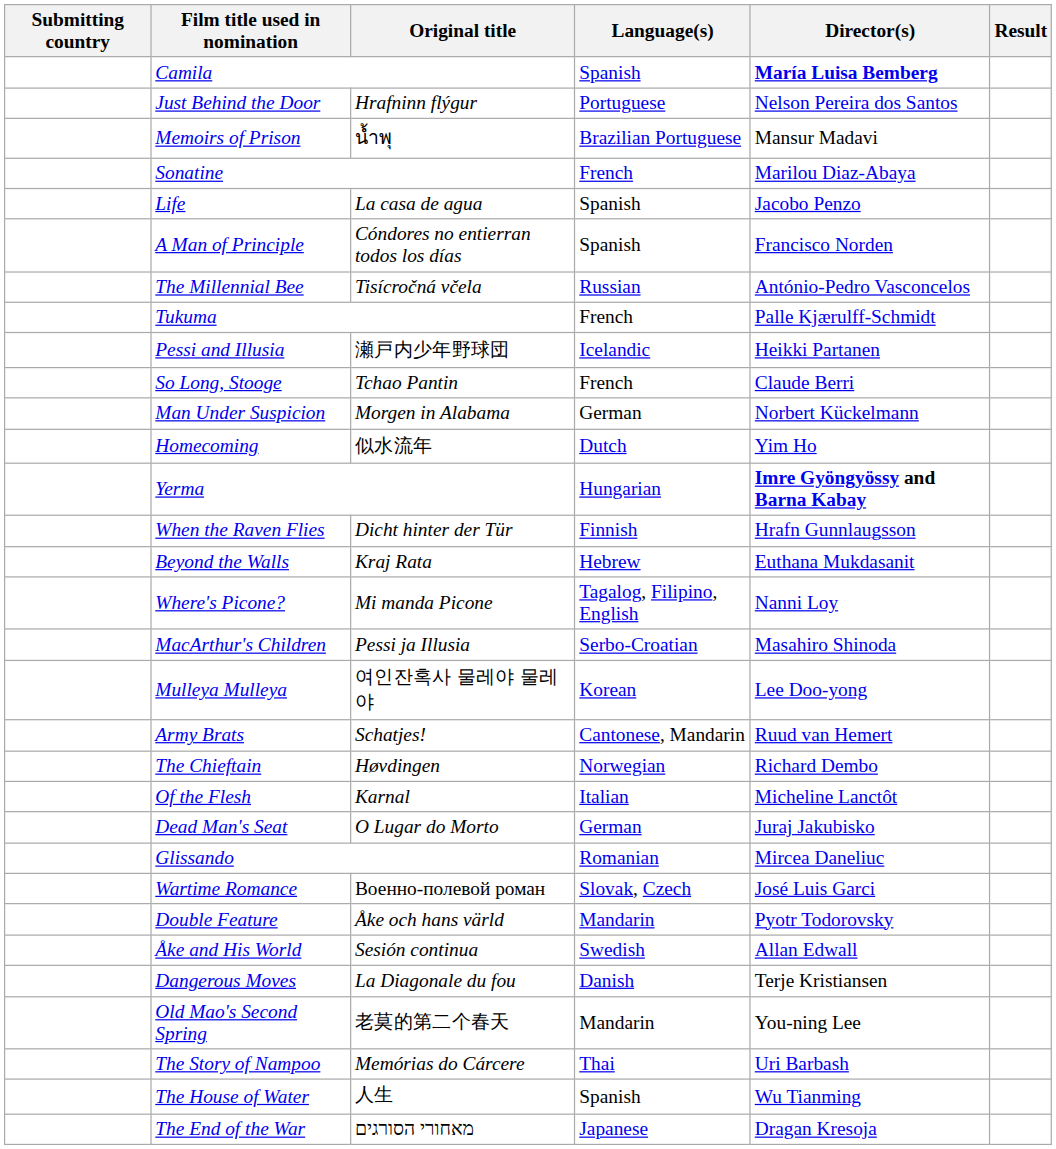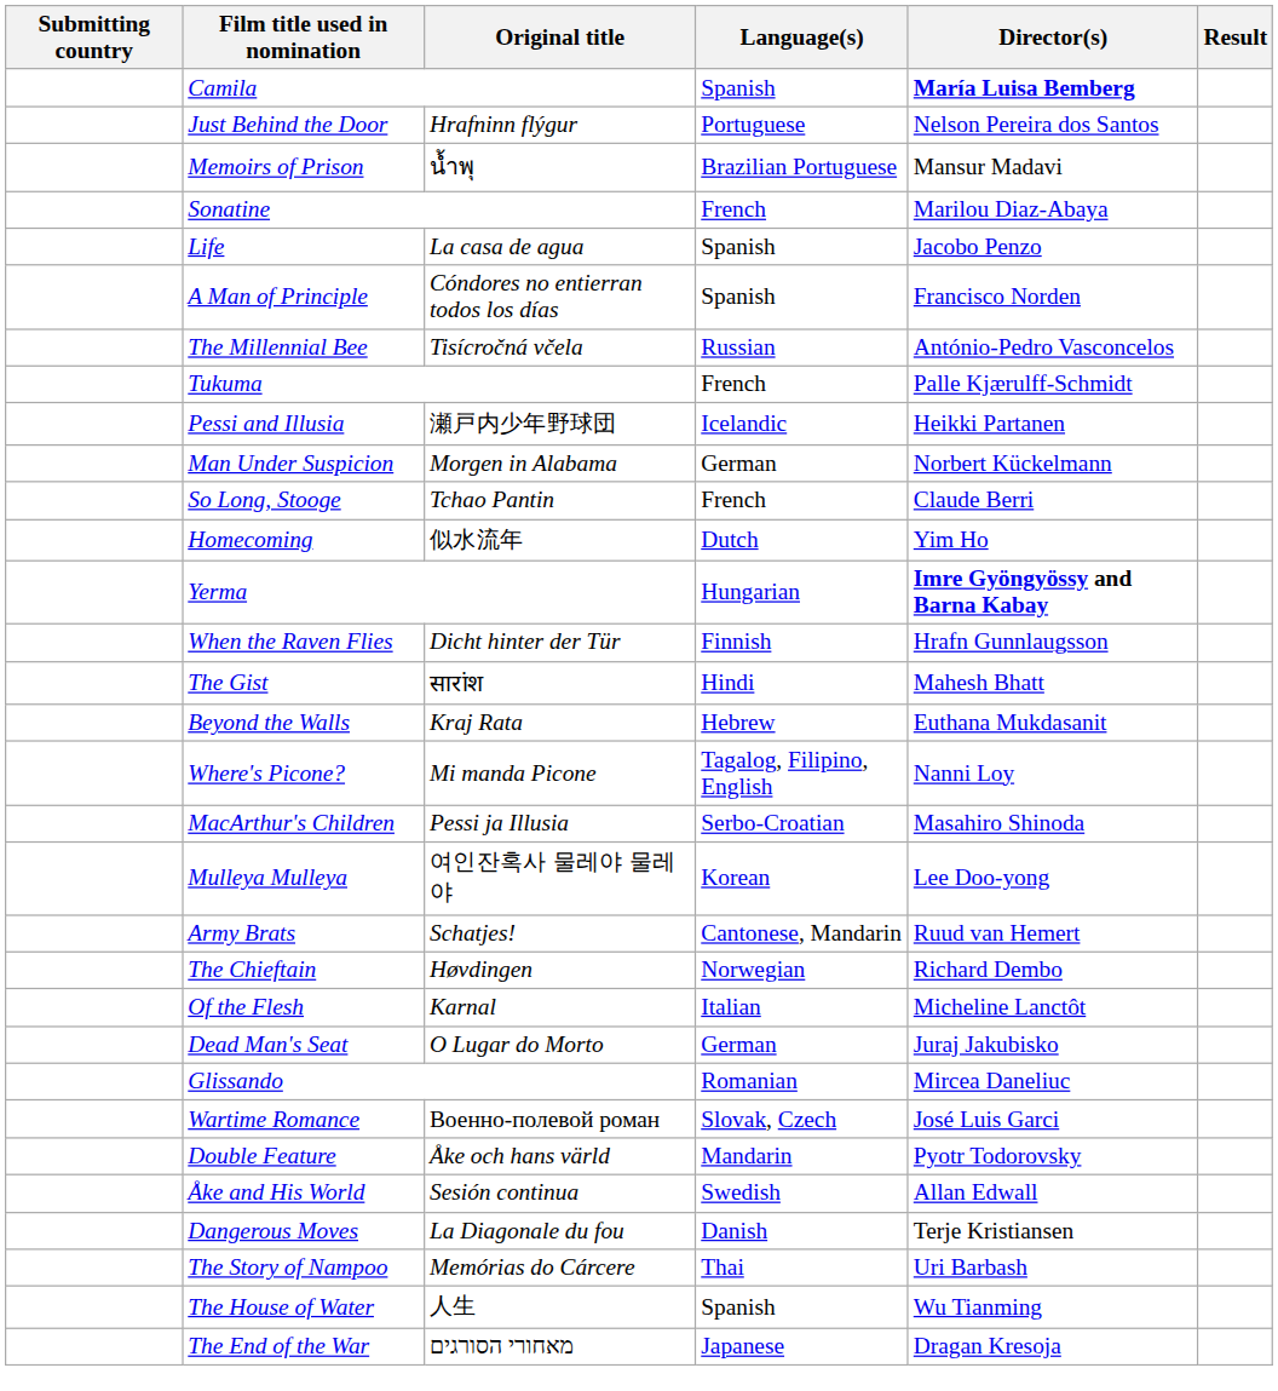 <table class="wikitable sortable" width="98%" style="background:#ffffff;">
 <tr>
 <th>Submitting country</th>
 <th>Film title used in nomination</th>
 <th>Original title</th>
 <th>Language(s)</th>
 <th>Director(s)</th>
 <th>Result</th>
 </tr>
 <tr>
 <td></td>
 <td colspan="2"><em><a href='#'>Camila</a></em></td>
 <td><a href='#'>Spanish</a></td>
 <td><strong><a href='#'>María Luisa Bemberg</a></strong></td>
 <td></td>
 </tr>
 <tr>
 <td></td>
 <td><em><a href='#'>Just Behind the Door</a></em></td>
 <td><em>Hrafninn flýgur</em></td>
 <td><a href='#'>Portuguese</a></td>
 <td><a href='#'>Nelson Pereira dos Santos</a></td>
 <td></td>
 </tr>
 <tr>
 <td></td>
 <td><em><a href='#'>Memoirs of Prison</a></em></td>
 <td>น้ำพุ</td>
 <td><a href='#'>Brazilian Portuguese</a></td>
 <td>Mansur Madavi</td>
 <td></td>
 </tr>
 <tr>
 <td></td>
 <td colspan="2"><em><a href='#'>Sonatine</a></em></td>
 <td><a href='#'>French</a></td>
 <td><a href='#'>Marilou Diaz-Abaya</a></td>
 <td></td>
 </tr>
 <tr>
 <td></td>
 <td><em><a href='#'>Life</a></em></td>
 <td><em>La casa de agua</em></td>
 <td>Spanish</td>
 <td><a href='#'>Jacobo Penzo</a></td>
 <td></td>
 </tr>
 <tr>
 <td></td>
 <td><em><a href='#'>A Man of Principle</a></em></td>
 <td><em>Cóndores no entierran todos los días</em></td>
 <td>Spanish</td>
 <td><a href='#'>Francisco Norden</a></td>
 <td></td>
 </tr>
 <tr>
 <td></td>
 <td><em><a href='#'>The Millennial Bee</a></em></td>
 <td><em>Tisícročná včela</em></td>
 <td><a href='#'>Russian</a></td>
 <td><a href='#'>António-Pedro Vasconcelos</a></td>
 <td></td>
 </tr>
 <tr>
 <td></td>
 <td colspan="2"><em><a href='#'>Tukuma</a></em></td>
 <td>French</td>
 <td><a href='#'>Palle Kjærulff-Schmidt</a></td>
 <td></td>
 </tr>
 <tr>
 <td></td>
 <td><em><a href='#'>Pessi and Illusia</a></em></td>
 <td>瀬戸内少年野球団</td>
 <td><a href='#'>Icelandic</a></td>
 <td><a href='#'>Heikki Partanen</a></td>
 <td></td>
 </tr>
 <tr>
 <td></td>
+<td><em><a href='#'>Man Under Suspicion</a></em></td>
+<td><em>Morgen in Alabama</em></td>
+<td>German</td>
+<td><a href='#'>Norbert Kückelmann</a></td>
+<td></td>
+</tr>
+<tr>
+<td></td>
 <td><em><a href='#'>So Long, Stooge</a></em></td>
 <td><em>Tchao Pantin</em></td>
 <td>French</td>
 <td><a href='#'>Claude Berri</a></td>
-<td></td>
-</tr>
-<tr>
-<td></td>
-<td><em><a href='#'>Man Under Suspicion</a></em></td>
-<td><em>Morgen in Alabama</em></td>
-<td>German</td>
-<td><a href='#'>Norbert Kückelmann</a></td>
 <td></td>
 </tr>
 <tr>
 <td></td>
 <td><em><a href='#'>Homecoming</a></em></td>
 <td>似水流年</td>
 <td><a href='#'>Dutch</a></td>
 <td><a href='#'>Yim Ho</a></td>
 <td></td>
 </tr>
 <tr>
 <td></td>
 <td colspan="2"><em><a href='#'>Yerma</a></em></td>
 <td><a href='#'>Hungarian</a></td>
 <td><strong><a href='#'>Imre Gyöngyössy</a> and <a href='#'>Barna Kabay</a></strong></td>
 <td></td>
 </tr>
 <tr>
 <td></td>
 <td><em><a href='#'>When the Raven Flies</a></em></td>
 <td><em>Dicht hinter der Tür</em></td>
 <td><a href='#'>Finnish</a></td>
 <td><a href='#'>Hrafn Gunnlaugsson</a></td>
+<td></td>
+</tr>
+<tr>
+<td></td>
+<td><em><a href='#'>The Gist</a></em></td>
+<td>सारांश</td>
+<td><a href='#'>Hindi</a></td>
+<td><a href='#'>Mahesh Bhatt</a></td>
 <td></td>
 </tr>
 <tr>
 <td></td>
 <td><em><a href='#'>Beyond the Walls</a></em></td>
 <td><em>Kraj Rata</em></td>
 <td><a href='#'>Hebrew</a></td>
 <td><a href='#'>Euthana Mukdasanit</a></td>
 <td></td>
 </tr>
 <tr>
 <td></td>
 <td><em><a href='#'>Where's Picone?</a></em></td>
 <td><em>Mi manda Picone</em></td>
 <td><a href='#'>Tagalog</a>, <a href='#'>Filipino</a>, <a href='#'>English</a></td>
 <td><a href='#'>Nanni Loy</a></td>
 <td></td>
 </tr>
 <tr>
 <td></td>
 <td><em><a href='#'>MacArthur's Children</a></em></td>
 <td><em>Pessi ja Illusia</em></td>
 <td><a href='#'>Serbo-Croatian</a></td>
 <td><a href='#'>Masahiro Shinoda</a></td>
 <td></td>
 </tr>
 <tr>
 <td></td>
 <td><em><a href='#'>Mulleya Mulleya</a></em></td>
 <td>여인잔혹사 물레야 물레야</td>
 <td><a href='#'>Korean</a></td>
 <td><a href='#'>Lee Doo-yong</a></td>
 <td></td>
 </tr>
 <tr>
 <td></td>
 <td><em><a href='#'>Army Brats</a></em></td>
 <td><em>Schatjes!</em></td>
 <td><a href='#'>Cantonese</a>, Mandarin</td>
 <td><a href='#'>Ruud van Hemert</a></td>
 <td></td>
 </tr>
 <tr>
 <td></td>
 <td><em><a href='#'>The Chieftain</a></em></td>
 <td><em>Høvdingen</em></td>
 <td><a href='#'>Norwegian</a></td>
 <td><a href='#'>Richard Dembo</a></td>
 <td></td>
 </tr>
 <tr>
 <td></td>
 <td><em><a href='#'>Of the Flesh</a></em></td>
 <td><em>Karnal</em></td>
 <td><a href='#'>Italian</a></td>
 <td><a href='#'>Micheline Lanctôt</a></td>
 <td></td>
 </tr>
 <tr>
 <td></td>
 <td><em><a href='#'>Dead Man's Seat</a></em></td>
 <td><em>O Lugar do Morto</em></td>
 <td><a href='#'>German</a></td>
 <td><a href='#'>Juraj Jakubisko</a></td>
 <td></td>
 </tr>
 <tr>
 <td></td>
 <td colspan="2"><em><a href='#'>Glissando</a></em></td>
 <td><a href='#'>Romanian</a></td>
 <td><a href='#'>Mircea Daneliuc</a></td>
 <td></td>
 </tr>
 <tr>
 <td></td>
 <td><em><a href='#'>Wartime Romance</a></em></td>
 <td>Военно-полевой роман</td>
 <td><a href='#'>Slovak</a>, <a href='#'>Czech</a></td>
 <td><a href='#'>José Luis Garci</a></td>
 <td></td>
 </tr>
 <tr>
 <td></td>
 <td><em><a href='#'>Double Feature</a></em></td>
 <td><em>Åke och hans värld</em></td>
 <td><a href='#'>Mandarin</a></td>
 <td><a href='#'>Pyotr Todorovsky</a></td>
 <td></td>
 </tr>
 <tr>
 <td></td>
 <td><em><a href='#'>Åke and His World</a></em></td>
 <td><em>Sesión continua</em></td>
 <td><a href='#'>Swedish</a></td>
 <td><a href='#'>Allan Edwall</a></td>
 <td></td>
 </tr>
 <tr>
 <td></td>
 <td><em><a href='#'>Dangerous Moves</a></em></td>
 <td><em>La Diagonale du fou</em></td>
 <td><a href='#'>Danish</a></td>
 <td>Terje Kristiansen</td>
 <td></td>
 </tr>
 <tr>
 <td></td>
-<td><em><a href='#'>Old Mao's Second Spring</a></em></td>
-<td>老莫的第二个春天</td>
-<td>Mandarin</td>
-<td>You-ning Lee</td>
-<td></td>
-</tr>
-<tr>
-<td></td>
 <td><em><a href='#'>The Story of Nampoo</a></em></td>
 <td><em>Memórias do Cárcere</em></td>
 <td><a href='#'>Thai</a></td>
 <td><a href='#'>Uri Barbash</a></td>
 <td></td>
 </tr>
 <tr>
 <td></td>
 <td><em><a href='#'>The House of Water</a></em></td>
 <td>人生</td>
 <td>Spanish</td>
 <td><a href='#'>Wu Tianming</a></td>
 <td></td>
 </tr>
 <tr>
 <td></td>
 <td><em><a href='#'>The End of the War</a></em></td>
 <td>מאחורי הסורגים</td>
 <td><a href='#'>Japanese</a></td>
 <td><a href='#'>Dragan Kresoja</a></td>
 <td></td>
 </tr>
 </table>
